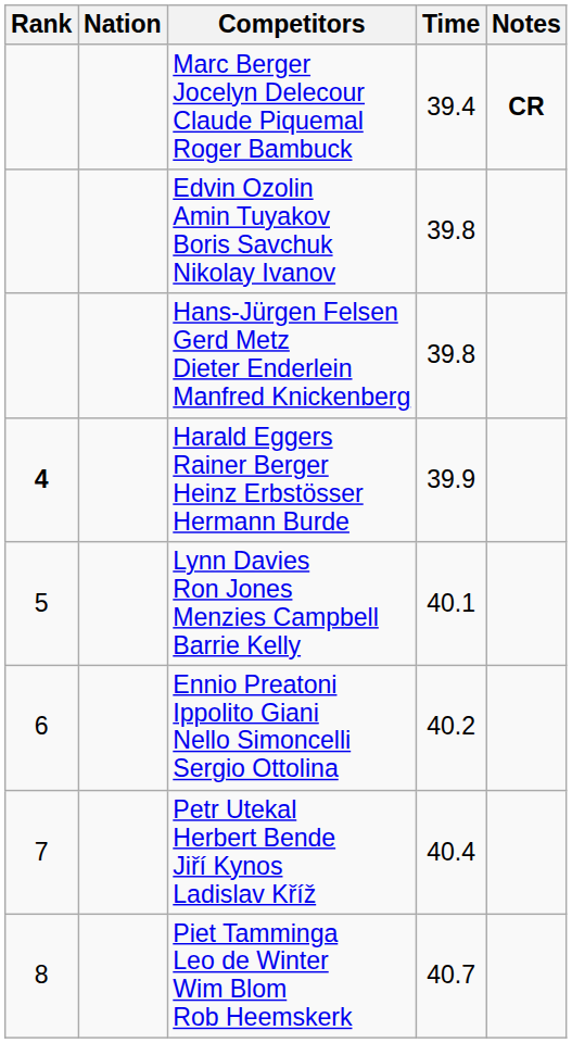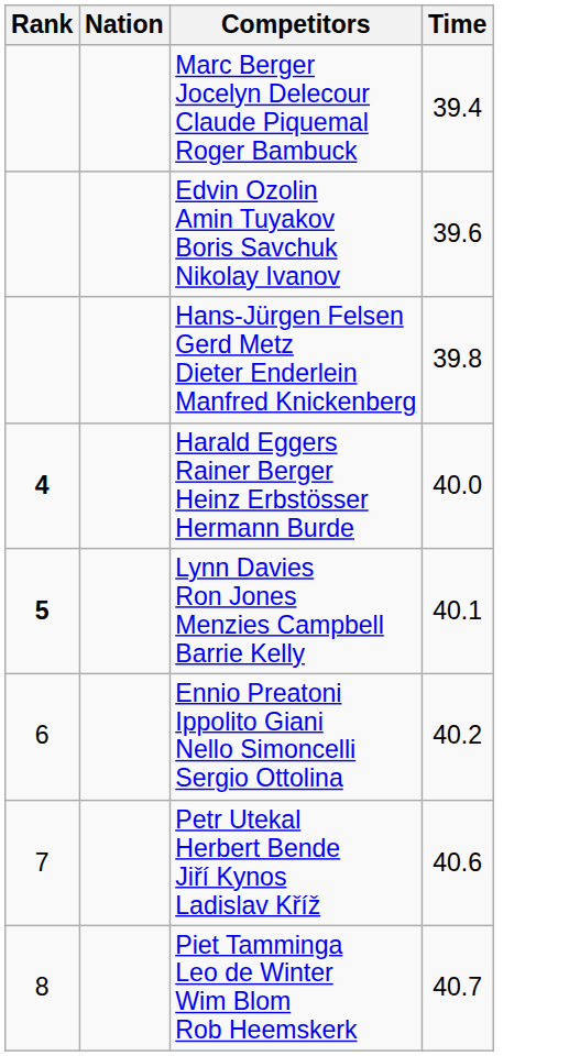 <table class="wikitable sortable" style="text-align:center">
 <tr>
 <th>Rank</th>
 <th>Nation</th>
 <th>Competitors</th>
 <th>Time</th>
-<th>Notes</th>
 </tr>
 <tr>
 <td></td>
 <td align=left></td>
 <td align=left><a href='#'>Marc Berger</a><br><a href='#'>Jocelyn Delecour</a><br><a href='#'>Claude Piquemal</a><br><a href='#'>Roger Bambuck</a></td>
 <td>39.4</td>
-<td><strong>CR</strong></td>
 </tr>
 <tr>
 <td></td>
 <td align=left></td>
 <td align=left><a href='#'>Edvin Ozolin</a><br><a href='#'>Amin Tuyakov</a><br><a href='#'>Boris Savchuk</a><br><a href='#'>Nikolay Ivanov</a></td>
-<td>39.8</td>
-<td></td>
+<td>39.6</td>
 </tr>
 <tr>
 <td></td>
 <td align=left></td>
 <td align=left><a href='#'>Hans-Jürgen Felsen</a><br><a href='#'>Gerd Metz</a><br><a href='#'>Dieter Enderlein</a><br><a href='#'>Manfred Knickenberg</a></td>
 <td>39.8</td>
-<td></td>
 </tr>
 <tr>
 <td><strong>4</strong></td>
 <td align=left></td>
 <td align=left><a href='#'>Harald Eggers</a><br><a href='#'>Rainer Berger</a><br><a href='#'>Heinz Erbstösser</a><br><a href='#'>Hermann Burde</a></td>
-<td>39.9</td>
-<td></td>
+<td>40.0</td>
 </tr>
 <tr>
-<td>5</td>
+<td><strong>5</strong></td>
 <td align=left></td>
 <td align=left><a href='#'>Lynn Davies</a><br><a href='#'>Ron Jones</a><br><a href='#'>Menzies Campbell</a><br><a href='#'>Barrie Kelly</a></td>
 <td>40.1</td>
-<td></td>
 </tr>
 <tr>
 <td>6</td>
 <td align=left></td>
 <td align=left><a href='#'>Ennio Preatoni</a><br><a href='#'>Ippolito Giani</a><br><a href='#'>Nello Simoncelli</a><br><a href='#'>Sergio Ottolina</a></td>
 <td>40.2</td>
-<td></td>
 </tr>
 <tr>
 <td>7</td>
 <td align=left></td>
 <td align=left><a href='#'>Petr Utekal</a><br><a href='#'>Herbert Bende</a><br><a href='#'>Jiří Kynos</a><br><a href='#'>Ladislav Kříž</a></td>
-<td>40.4</td>
-<td></td>
+<td>40.6</td>
 </tr>
 <tr>
 <td>8</td>
 <td align=left></td>
 <td align=left><a href='#'>Piet Tamminga</a><br><a href='#'>Leo de Winter</a><br><a href='#'>Wim Blom</a><br><a href='#'>Rob Heemskerk</a></td>
 <td>40.7</td>
-<td></td>
 </tr>
 </table>
